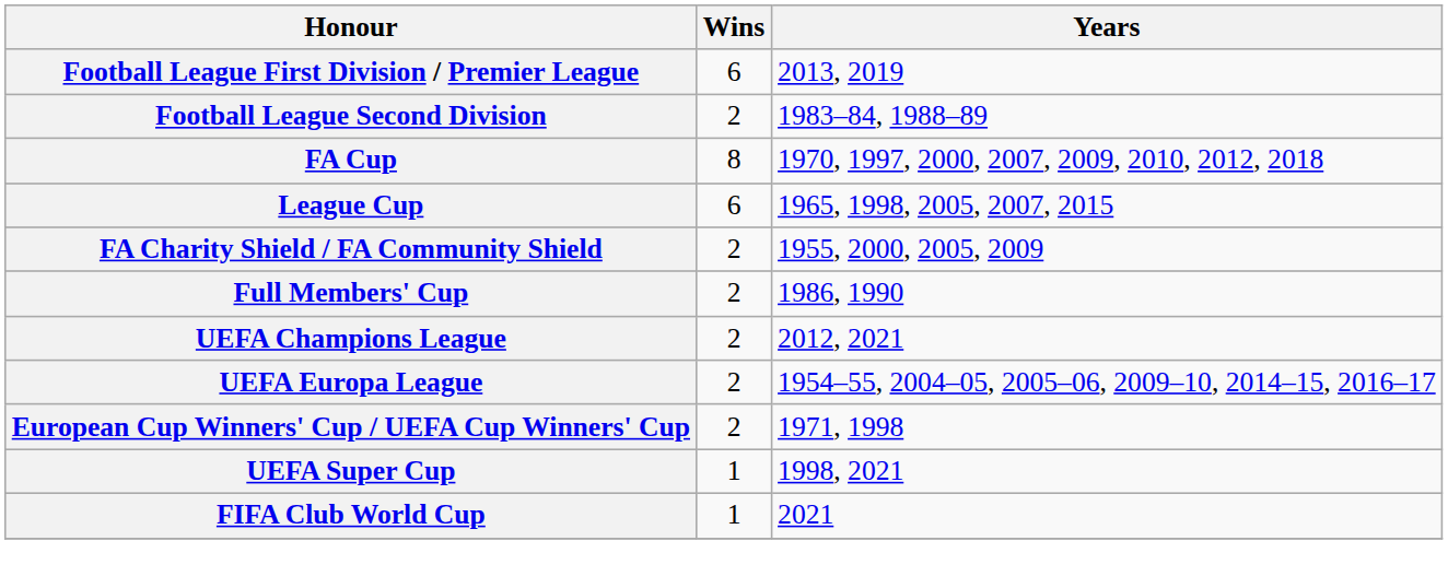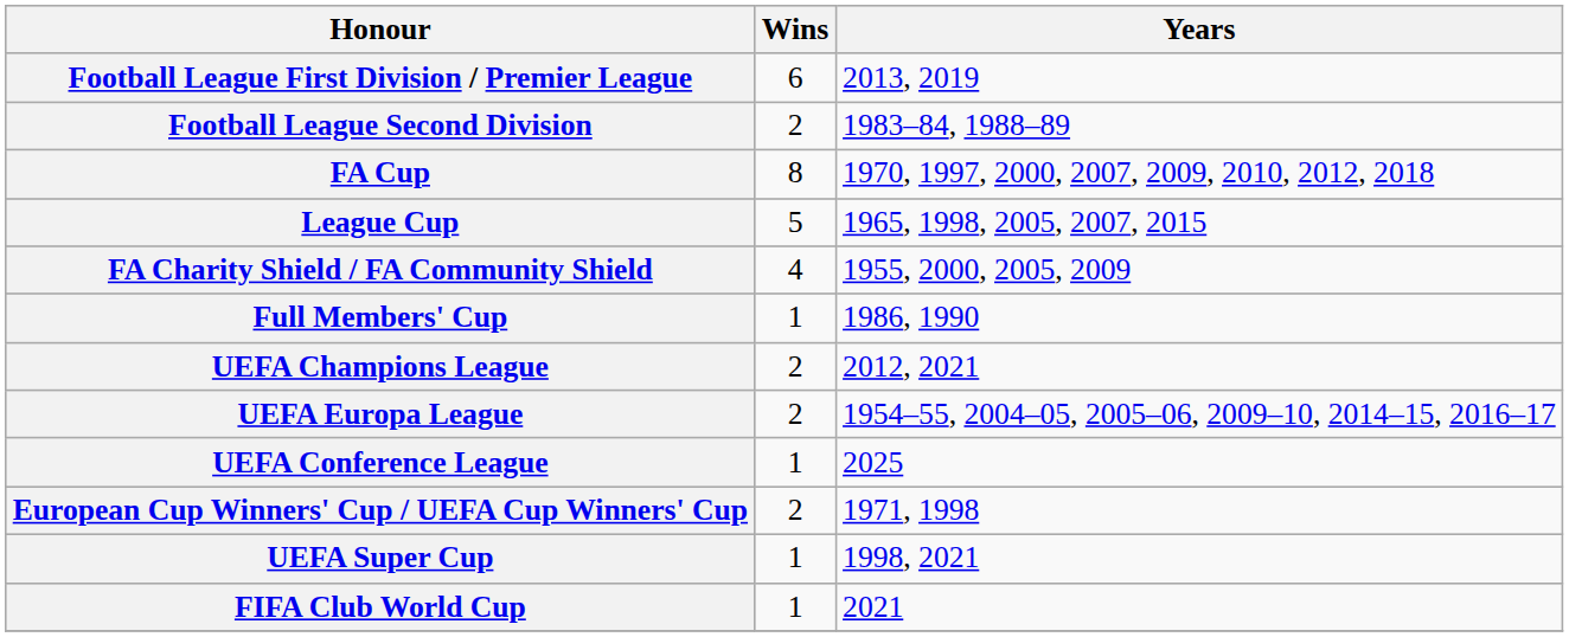 <table class="wikitable plainrowheaders">
 <tr>
 <th scope=col>Honour</th>
 <th scope=col>Wins</th>
 <th scope=col>Years</th>
 </tr>
 <tr>
 <th scope=row><a href='#'>Football League First Division</a> / <a href='#'>Premier League</a></th>
 <td align=center>6</td>
 <td><a href='#'>2013</a>, <a href='#'>2019</a></td>
 </tr>
 <tr>
 <th scope=row><a href='#'>Football League Second Division</a></th>
 <td align=center>2</td>
 <td><a href='#'>1983–84</a>, <a href='#'>1988–89</a></td>
 </tr>
 <tr>
 <th scope=row><a href='#'>FA Cup</a></th>
 <td align=center>8</td>
 <td><a href='#'>1970</a>, <a href='#'>1997</a>, <a href='#'>2000</a>, <a href='#'>2007</a>, <a href='#'>2009</a>, <a href='#'>2010</a>, <a href='#'>2012</a>, <a href='#'>2018</a></td>
 </tr>
 <tr>
 <th scope=row><a href='#'>League Cup</a></th>
-<td align=center>6</td>
+<td align=center>5</td>
 <td><a href='#'>1965</a>, <a href='#'>1998</a>, <a href='#'>2005</a>, <a href='#'>2007</a>, <a href='#'>2015</a></td>
 </tr>
 <tr>
 <th scope=row><a href='#'>FA Charity Shield / FA Community Shield</a></th>
-<td align=center>2</td>
+<td align=center>4</td>
 <td><a href='#'>1955</a>, <a href='#'>2000</a>, <a href='#'>2005</a>, <a href='#'>2009</a></td>
 </tr>
 <tr>
 <th scope=row><a href='#'>Full Members' Cup</a></th>
-<td align=center>2</td>
+<td align=center>1</td>
 <td><a href='#'>1986</a>, <a href='#'>1990</a></td>
 </tr>
 <tr>
 <th scope=row><a href='#'>UEFA Champions League</a></th>
 <td align=center>2</td>
 <td><a href='#'>2012</a>, <a href='#'>2021</a></td>
 </tr>
 <tr>
 <th scope=row><a href='#'>UEFA Europa League</a></th>
 <td align=center>2</td>
 <td><a href='#'>1954–55</a>, <a href='#'>2004–05</a>, <a href='#'>2005–06</a>, <a href='#'>2009–10</a>, <a href='#'>2014–15</a>, <a href='#'>2016–17</a></td>
+</tr>
+<tr>
+<th scope=row><a href='#'>UEFA Conference League</a></th>
+<td align=center>1</td>
+<td><a href='#'>2025</a></td>
 </tr>
 <tr>
 <th scope=row><a href='#'>European Cup Winners' Cup / UEFA Cup Winners' Cup</a></th>
 <td align=center>2</td>
 <td><a href='#'>1971</a>, <a href='#'>1998</a></td>
 </tr>
 <tr>
 <th scope=row><a href='#'>UEFA Super Cup</a></th>
 <td align=center>1</td>
 <td><a href='#'>1998</a>, <a href='#'>2021</a></td>
 </tr>
 <tr>
 <th scope=row><a href='#'>FIFA Club World Cup</a></th>
 <td align=center>1</td>
 <td><a href='#'>2021</a></td>
 </tr>
 <tr>
 </tr>
 </table>
